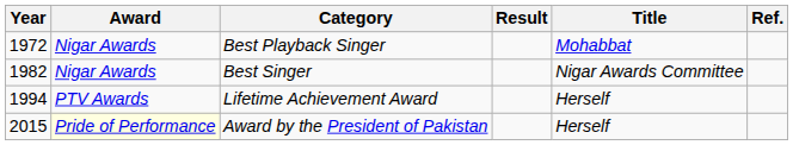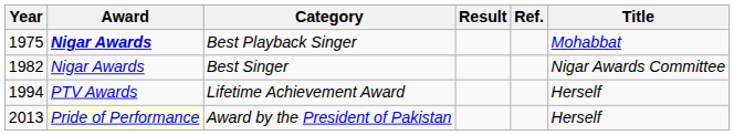 <table class="wikitable">
 <tr>
 <th>Year</th>
 <th>Award</th>
 <th>Category</th>
 <th>Result</th>
+<th>Ref.</th>
 <th>Title</th>
-<th>Ref.</th>
 </tr>
 <tr>
-<td>1972</td>
-<td><em><a href='#'>Nigar Awards</a></em></td>
+<td>1975</td>
+<td><strong><em><a href='#'>Nigar Awards</a></em></strong></td>
 <td><em>Best Playback Singer</em></td>
 <td></td>
+<td></td>
 <td><em><a href='#'>Mohabbat</a></em></td>
-<td></td>
 </tr>
 <tr>
 <td>1982</td>
 <td><em><a href='#'>Nigar Awards</a></em></td>
 <td><em>Best Singer</em></td>
 <td></td>
+<td></td>
 <td><em>Nigar Awards Committee</em></td>
-<td></td>
 </tr>
 <tr>
 <td>1994</td>
 <td><em><a href='#'>PTV Awards</a></em></td>
 <td><em>Lifetime Achievement Award</em></td>
 <td></td>
+<td></td>
 <td><em>Herself</em></td>
-<td></td>
 </tr>
 <tr>
-<td>2015</td>
+<td>2013</td>
 <td style="background: lightyellow;"><em><a href='#'>Pride of Performance</a></em></td>
 <td><em>Award by the <a href='#'>President of Pakistan</a></em></td>
 <td></td>
+<td></td>
 <td><em>Herself</em></td>
-<td></td>
 </tr>
 </table>
